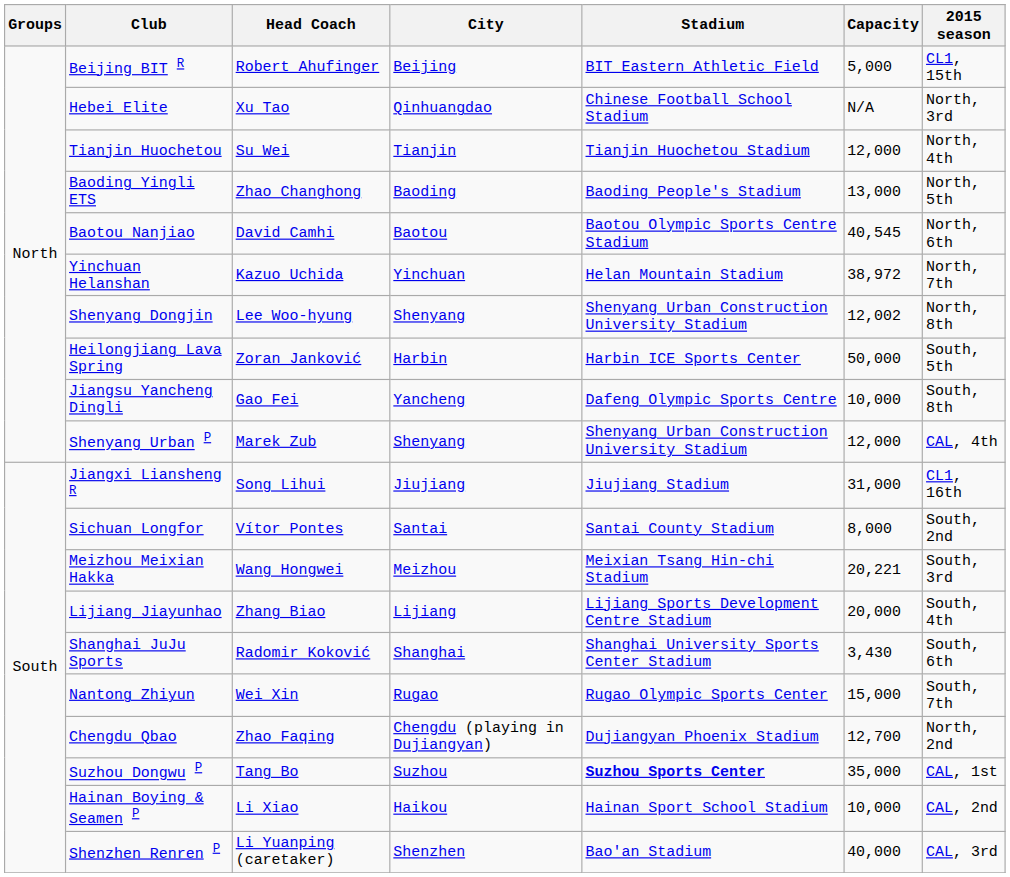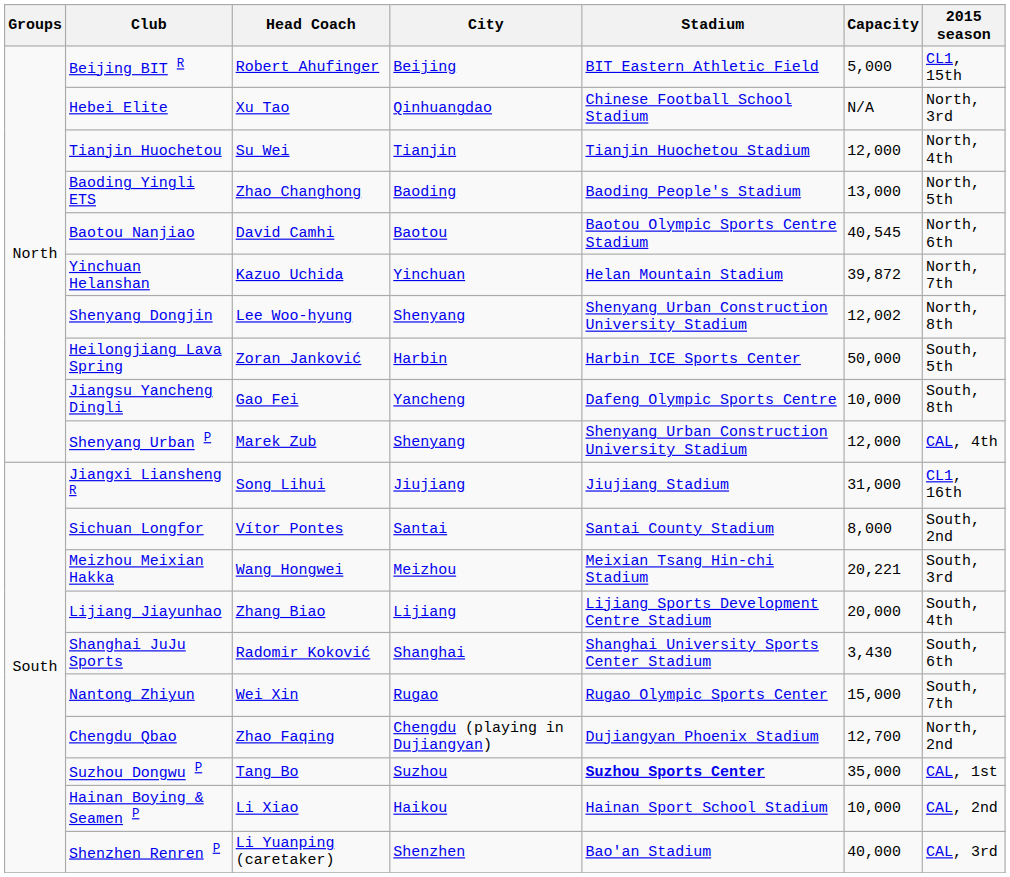 <table class="wikitable">
 <tr>
 <th>Groups</th>
 <th>Club</th>
 <th>Head Coach</th>
 <th>City</th>
 <th>Stadium</th>
 <th>Capacity</th>
 <th>2015 season</th>
 </tr>
 <tr>
 <td rowspan="10" style="text-align:center;">North</td>
 <td><a href='#'>Beijing BIT</a> <sup><a href='#'>R</a></sup></td>
 <td> <a href='#'>Robert Ahufinger</a></td>
 <td><a href='#'>Beijing</a></td>
 <td><a href='#'>BIT Eastern Athletic Field</a></td>
 <td>5,000</td>
 <td><a href='#'>CL1</a>, 15th</td>
 </tr>
 <tr>
 <td><a href='#'>Hebei Elite</a></td>
 <td> <a href='#'>Xu Tao</a></td>
 <td><a href='#'>Qinhuangdao</a></td>
 <td><a href='#'>Chinese Football School Stadium</a></td>
 <td>N/A</td>
 <td>North, 3rd</td>
 </tr>
 <tr>
 <td><a href='#'>Tianjin Huochetou</a></td>
 <td> <a href='#'>Su Wei</a></td>
 <td><a href='#'>Tianjin</a></td>
 <td><a href='#'>Tianjin Huochetou Stadium</a></td>
 <td>12,000</td>
 <td>North, 4th</td>
 </tr>
 <tr>
 <td><a href='#'>Baoding Yingli ETS</a></td>
 <td> <a href='#'>Zhao Changhong</a></td>
 <td><a href='#'>Baoding</a></td>
 <td><a href='#'>Baoding People's Stadium</a></td>
 <td>13,000</td>
 <td>North, 5th</td>
 </tr>
 <tr>
 <td><a href='#'>Baotou Nanjiao</a></td>
 <td> <a href='#'>David Camhi</a></td>
 <td><a href='#'>Baotou</a></td>
 <td><a href='#'>Baotou Olympic Sports Centre Stadium</a></td>
 <td>40,545</td>
 <td>North, 6th</td>
 </tr>
 <tr>
 <td><a href='#'>Yinchuan Helanshan</a></td>
 <td> <a href='#'>Kazuo Uchida</a></td>
 <td><a href='#'>Yinchuan</a></td>
 <td><a href='#'>Helan Mountain Stadium</a></td>
-<td>38,972</td>
+<td>39,872</td>
 <td>North, 7th</td>
 </tr>
 <tr>
 <td><a href='#'>Shenyang Dongjin</a></td>
 <td> <a href='#'>Lee Woo-hyung</a></td>
 <td><a href='#'>Shenyang</a></td>
 <td><a href='#'>Shenyang Urban Construction University Stadium</a></td>
 <td>12,002</td>
 <td>North, 8th</td>
 </tr>
 <tr>
 <td><a href='#'>Heilongjiang Lava Spring</a></td>
 <td> <a href='#'>Zoran Janković</a></td>
 <td><a href='#'>Harbin</a></td>
 <td><a href='#'>Harbin ICE Sports Center</a></td>
 <td>50,000</td>
 <td>South, 5th</td>
 </tr>
 <tr>
 <td><a href='#'>Jiangsu Yancheng Dingli</a></td>
 <td> <a href='#'>Gao Fei</a></td>
 <td><a href='#'>Yancheng</a></td>
 <td><a href='#'>Dafeng Olympic Sports Centre</a></td>
 <td>10,000</td>
 <td>South, 8th</td>
 </tr>
 <tr>
 <td><a href='#'>Shenyang Urban</a> <sup><a href='#'>P</a></sup></td>
 <td> <a href='#'>Marek Zub</a></td>
 <td><a href='#'>Shenyang</a></td>
 <td><a href='#'>Shenyang Urban Construction University Stadium</a></td>
 <td>12,000</td>
 <td><a href='#'>CAL</a>, 4th</td>
 </tr>
 <tr>
 <td rowspan="10" style="text-align:center;">South</td>
 <td><a href='#'>Jiangxi Liansheng</a> <sup><a href='#'>R</a></sup></td>
 <td> <a href='#'>Song Lihui</a></td>
 <td><a href='#'>Jiujiang</a></td>
 <td><a href='#'>Jiujiang Stadium</a></td>
 <td>31,000</td>
 <td><a href='#'>CL1</a>, 16th</td>
 </tr>
 <tr>
 <td><a href='#'>Sichuan Longfor</a></td>
 <td> <a href='#'>Vítor Pontes</a></td>
 <td><a href='#'>Santai</a></td>
 <td><a href='#'>Santai County Stadium</a></td>
 <td>8,000</td>
 <td>South, 2nd</td>
 </tr>
 <tr>
 <td><a href='#'>Meizhou Meixian Hakka</a></td>
 <td> <a href='#'>Wang Hongwei</a></td>
 <td><a href='#'>Meizhou</a></td>
 <td><a href='#'>Meixian Tsang Hin-chi Stadium</a></td>
 <td>20,221</td>
 <td>South, 3rd</td>
 </tr>
 <tr>
 <td><a href='#'>Lijiang Jiayunhao</a></td>
 <td> <a href='#'>Zhang Biao</a></td>
 <td><a href='#'>Lijiang</a></td>
 <td><a href='#'>Lijiang Sports Development Centre Stadium</a></td>
 <td>20,000</td>
 <td>South, 4th</td>
 </tr>
 <tr>
 <td><a href='#'>Shanghai JuJu Sports</a></td>
 <td> <a href='#'>Radomir Koković</a></td>
 <td><a href='#'>Shanghai</a></td>
 <td><a href='#'>Shanghai University Sports Center Stadium</a></td>
 <td>3,430</td>
 <td>South, 6th</td>
 </tr>
 <tr>
 <td><a href='#'>Nantong Zhiyun</a></td>
 <td> <a href='#'>Wei Xin</a></td>
 <td><a href='#'>Rugao</a></td>
 <td><a href='#'>Rugao Olympic Sports Center</a></td>
 <td>15,000</td>
 <td>South, 7th</td>
 </tr>
 <tr>
 <td><a href='#'>Chengdu Qbao</a></td>
 <td> <a href='#'>Zhao Faqing</a></td>
 <td><a href='#'>Chengdu</a> (playing in <a href='#'>Dujiangyan</a>)</td>
 <td><a href='#'>Dujiangyan Phoenix Stadium</a></td>
 <td>12,700</td>
 <td>North, 2nd</td>
 </tr>
 <tr>
 <td><a href='#'>Suzhou Dongwu</a> <sup><a href='#'>P</a></sup></td>
 <td> <a href='#'>Tang Bo</a></td>
 <td><a href='#'>Suzhou</a></td>
 <td><strong><a href='#'>Suzhou Sports Center</a></strong></td>
 <td>35,000</td>
 <td><a href='#'>CAL</a>, 1st</td>
 </tr>
 <tr>
 <td><a href='#'>Hainan Boying & Seamen</a> <sup><a href='#'>P</a></sup></td>
 <td> <a href='#'>Li Xiao</a></td>
 <td><a href='#'>Haikou</a></td>
 <td><a href='#'>Hainan Sport School Stadium</a></td>
 <td>10,000</td>
 <td><a href='#'>CAL</a>, 2nd</td>
 </tr>
 <tr>
 <td><a href='#'>Shenzhen Renren</a> <sup><a href='#'>P</a></sup></td>
 <td> <a href='#'>Li Yuanping</a> (caretaker)</td>
 <td><a href='#'>Shenzhen</a></td>
 <td><a href='#'>Bao'an Stadium</a></td>
 <td>40,000</td>
 <td><a href='#'>CAL</a>, 3rd</td>
 </tr>
 </table>
